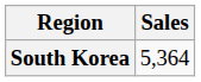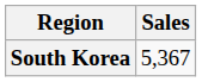 <table class="wikitable plainrowheaders" style="text-align:center">
 <tr>
 <th scope="col">Region</th>
 <th scope="col">Sales</th>
 </tr>
 <tr>
 <th scope="row">South Korea</th>
-<td>5,364</td>
+<td>5,367</td>
 </tr>
 </table>
